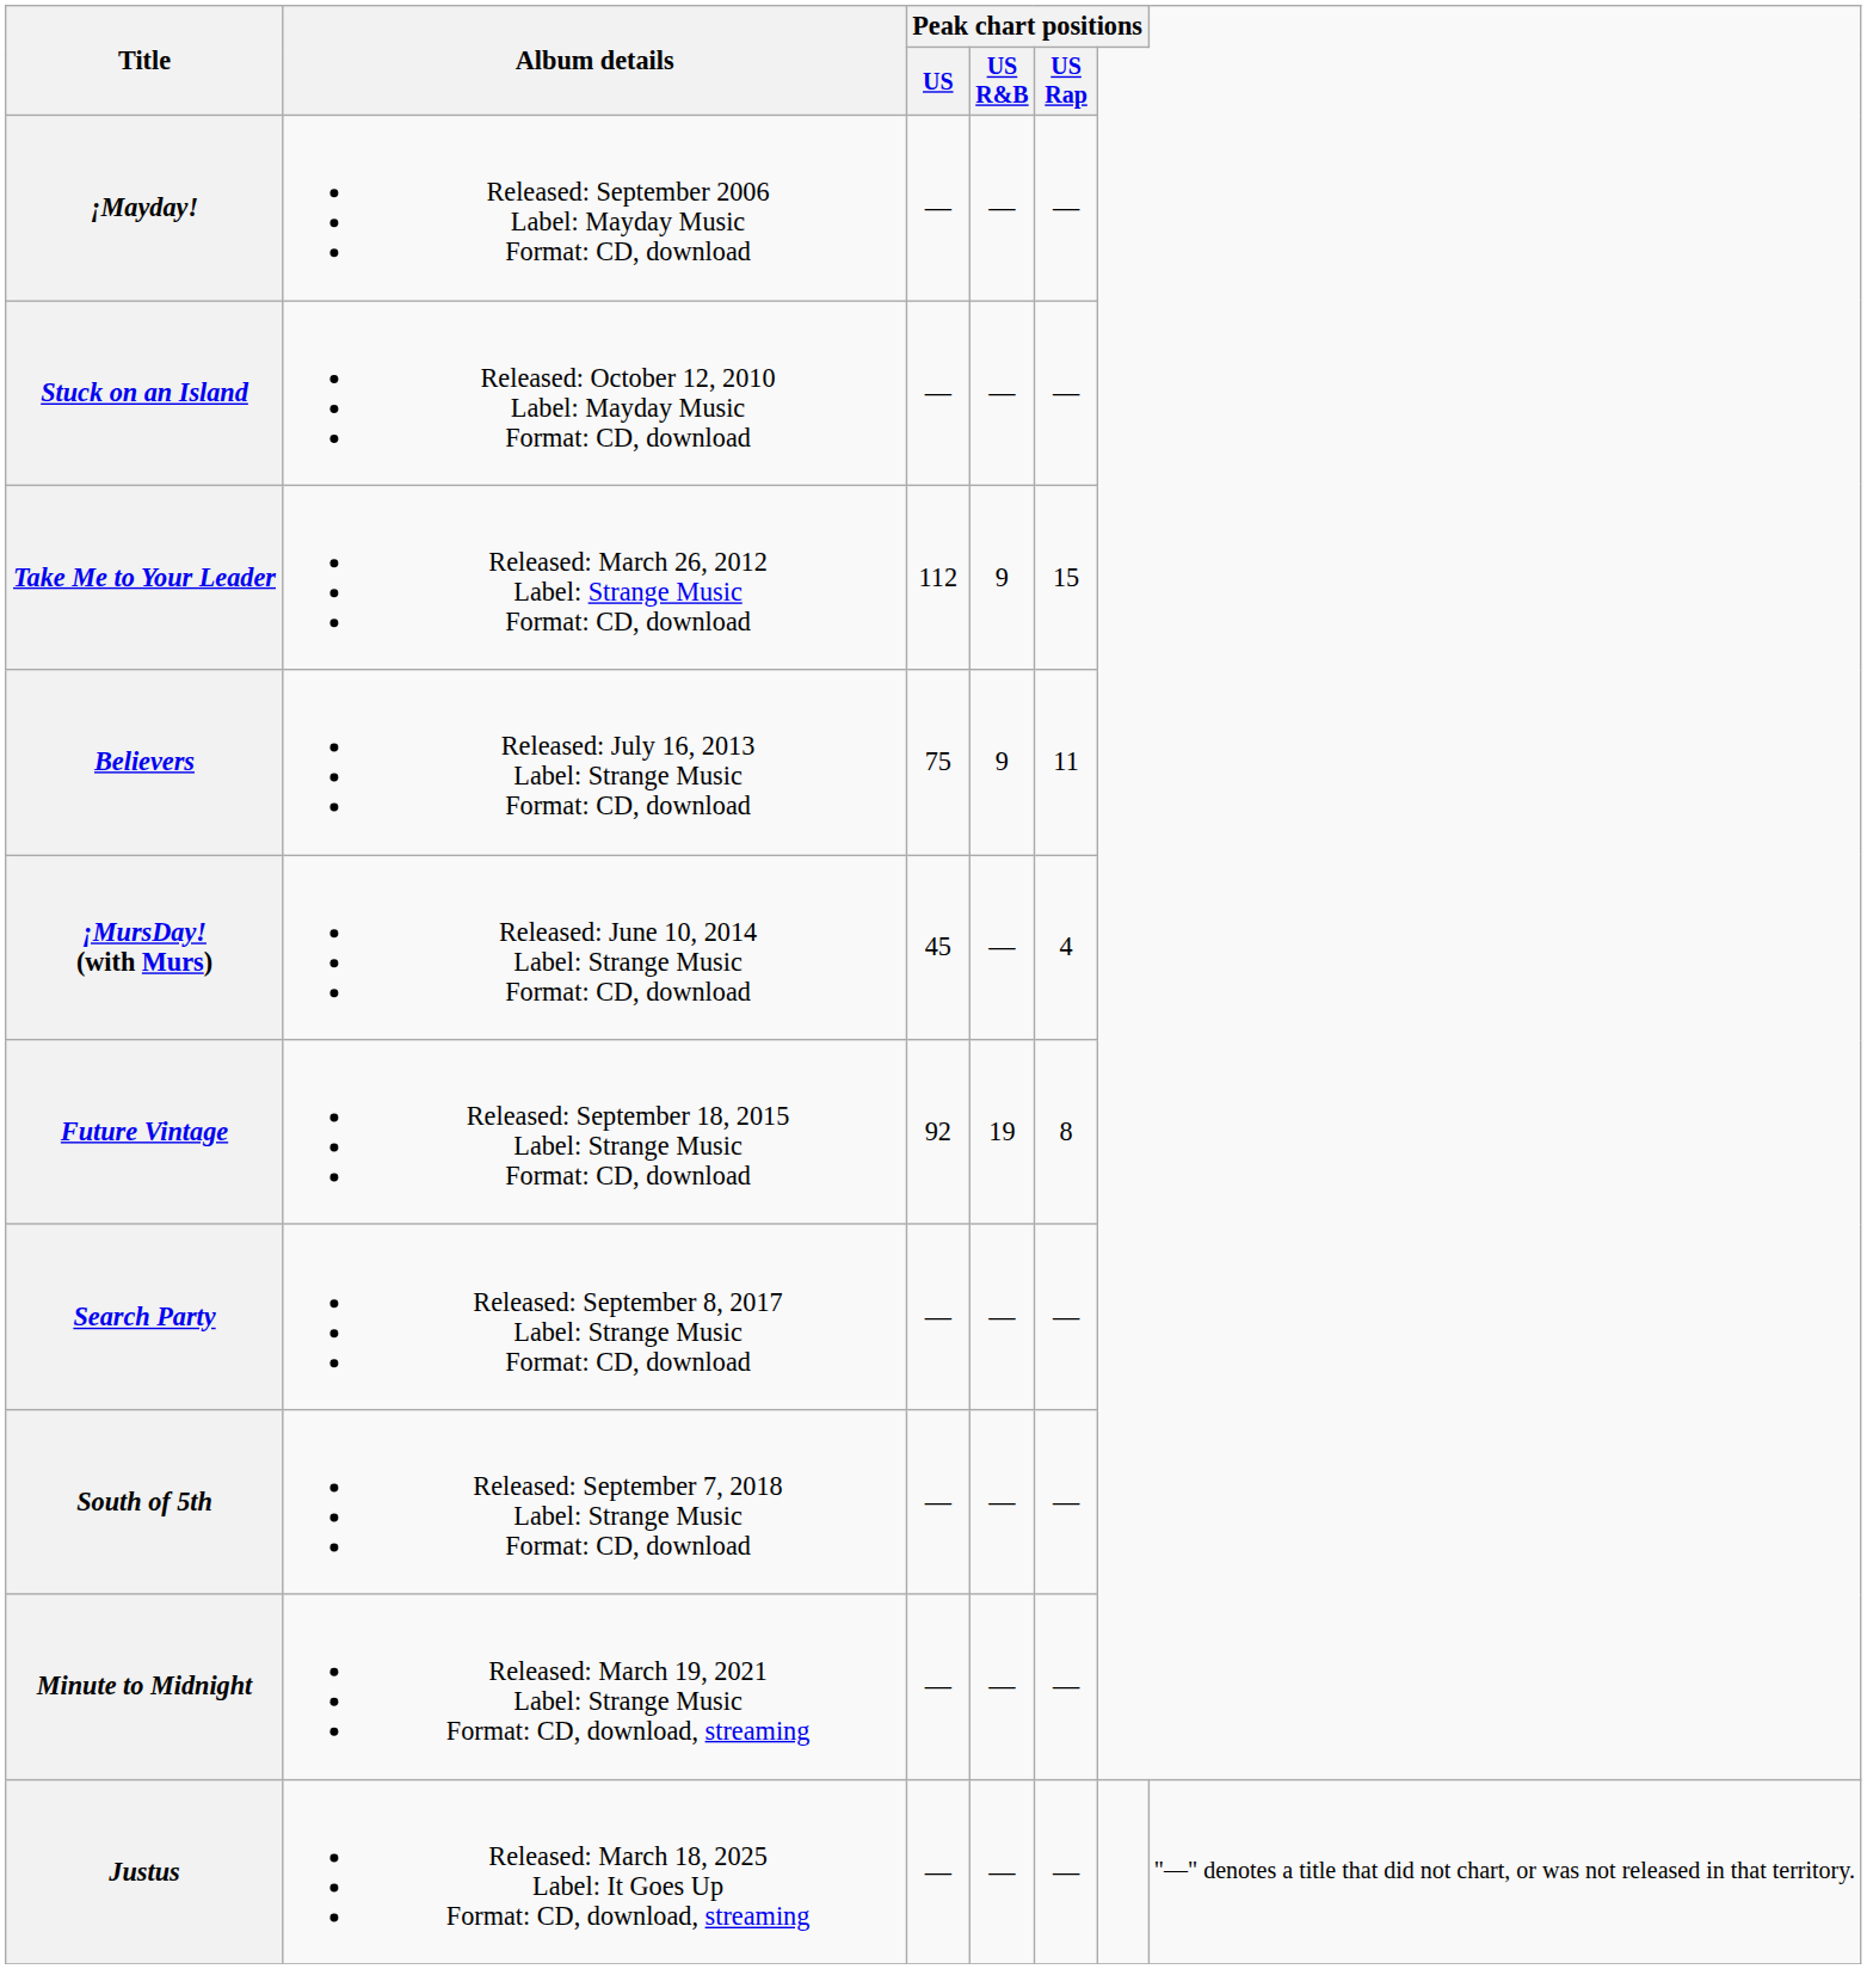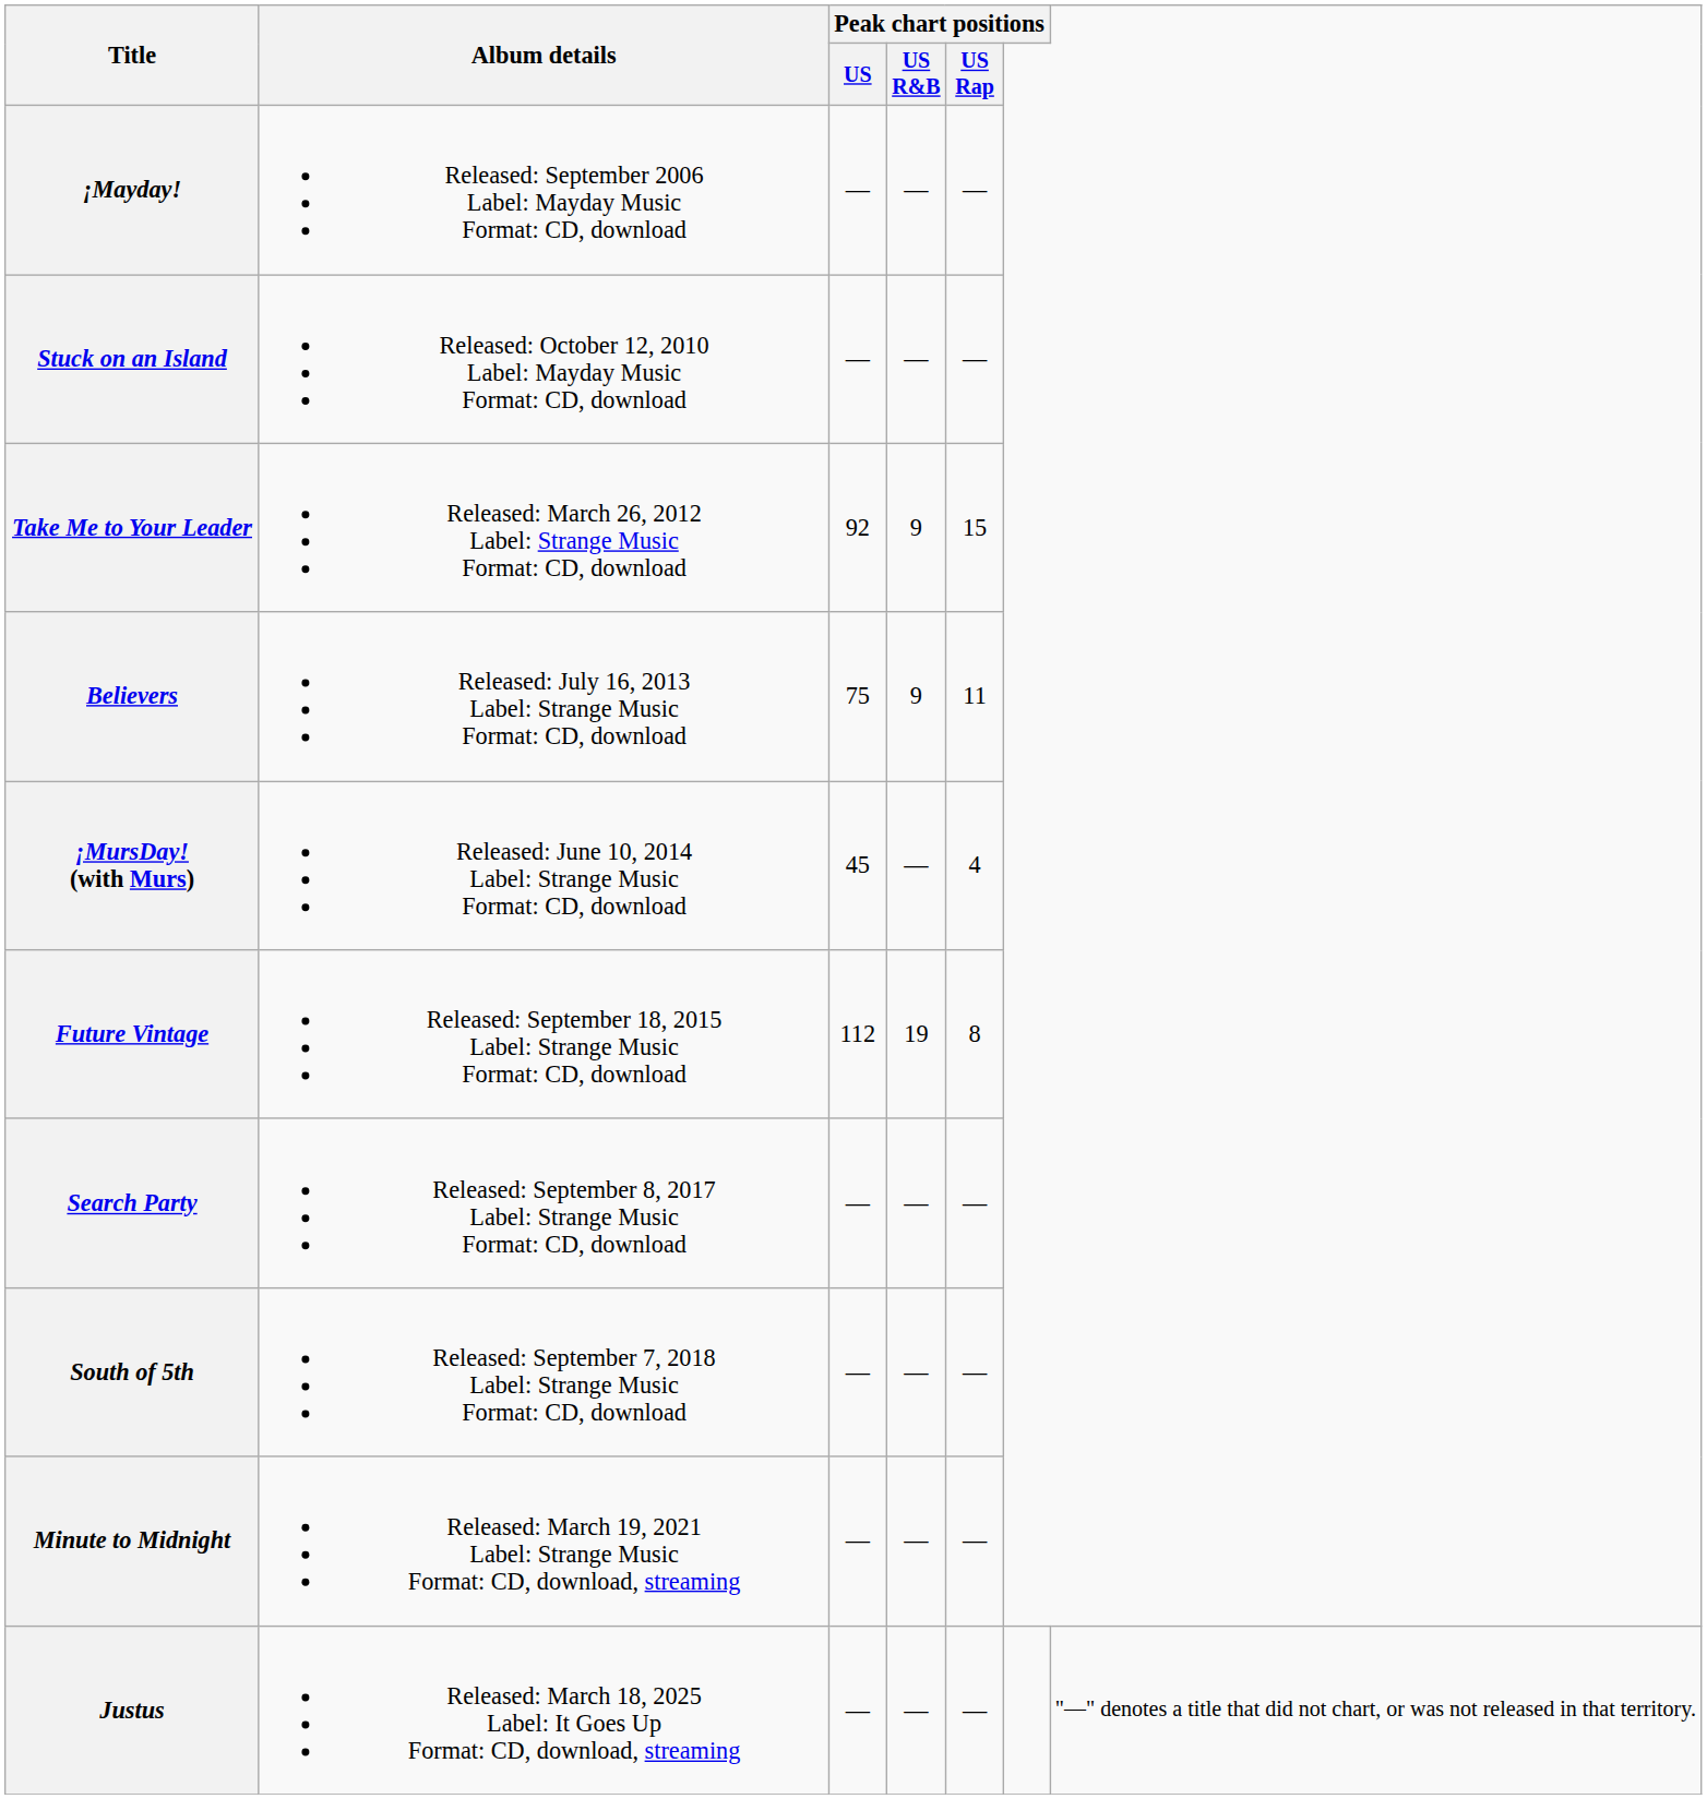 <table class="wikitable plainrowheaders" style="text-align:center;">
 <tr>
 <th scope="col" rowspan="2" style="width:10em;">Title</th>
 <th scope="col" rowspan="2" style="width:23em;">Album details</th>
 <th scope="col" colspan="4">Peak chart positions</th>
 </tr>
 <tr>
 <th scope="col" style="width:2.2em;font-size:90%;"><a href='#'>US</a><br></th>
 <th scope="col" style="width:2.2em;font-size:90%;"><a href='#'>US R&B</a><br></th>
 <th scope="col" style="width:2.2em;font-size:90%;"><a href='#'>US Rap</a><br></th>
 </tr>
 <tr>
 <th scope="row"><em>¡Mayday!</em></th>
 <td><br><ul><li>Released: September 2006</li><li>Label: Mayday Music</li><li>Format: CD, download</li></ul></td>
 <td>—</td>
 <td>—</td>
 <td>—</td>
 </tr>
 <tr>
 <th scope="row"><em><a href='#'>Stuck on an Island</a></em></th>
 <td><br><ul><li>Released: October 12, 2010</li><li>Label: Mayday Music</li><li>Format: CD, download</li></ul></td>
 <td>—</td>
 <td>—</td>
 <td>—</td>
 </tr>
 <tr>
 <th scope="row"><em><a href='#'>Take Me to Your Leader</a></em></th>
 <td><br><ul><li>Released: March 26, 2012</li><li>Label: <a href='#'>Strange Music</a></li><li>Format: CD, download</li></ul></td>
-<td>112</td>
+<td>92</td>
 <td>9</td>
 <td>15</td>
 </tr>
 <tr>
 <th scope="row"><em><a href='#'>Believers</a></em></th>
 <td><br><ul><li>Released: July 16, 2013</li><li>Label: Strange Music</li><li>Format: CD, download</li></ul></td>
 <td>75</td>
 <td>9</td>
 <td>11</td>
 </tr>
 <tr>
 <th scope="row"><em><a href='#'>¡MursDay!</a></em><br><span>(with <a href='#'>Murs</a>)</span></th>
 <td><br><ul><li>Released: June 10, 2014</li><li>Label: Strange Music</li><li>Format: CD, download</li></ul></td>
 <td>45</td>
 <td>—</td>
 <td>4</td>
 </tr>
 <tr>
 <th scope="row"><em><a href='#'>Future Vintage</a></em></th>
 <td><br><ul><li>Released: September 18, 2015</li><li>Label: Strange Music</li><li>Format: CD, download</li></ul></td>
-<td>92</td>
+<td>112</td>
 <td>19</td>
 <td>8</td>
 </tr>
 <tr>
 <th scope="row"><em><a href='#'>Search Party</a></em></th>
 <td><br><ul><li>Released: September 8, 2017</li><li>Label: Strange Music</li><li>Format: CD, download</li></ul></td>
 <td>—</td>
 <td>—</td>
 <td>—</td>
 </tr>
 <tr>
 <th scope="row"><em>South of 5th</em></th>
 <td><br><ul><li>Released: September 7, 2018</li><li>Label: Strange Music</li><li>Format: CD, download</li></ul></td>
 <td>—</td>
 <td>—</td>
 <td>—</td>
 </tr>
 <tr>
 <th scope="row"><em>Minute to Midnight</em></th>
 <td><br><ul><li>Released: March 19, 2021</li><li>Label: Strange Music</li><li>Format: CD, download, <a href='#'>streaming</a></li></ul></td>
 <td>—</td>
 <td>—</td>
 <td>—</td>
 </tr>
 <tr>
 <th scope="row"><em>Justus</em></th>
 <td><br><ul><li>Released: March 18, 2025</li><li>Label: It Goes Up</li><li>Format: CD, download, <a href='#'>streaming</a></li></ul></td>
 <td>—</td>
 <td>—</td>
 <td>—</td>
 <td></td>
 <td colspan="14" style="font-size:90%">"—" denotes a title that did not chart, or was not released in that territory.</td>
 </tr>
 </table>
